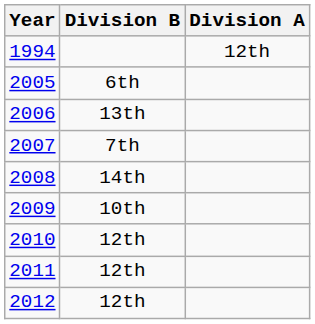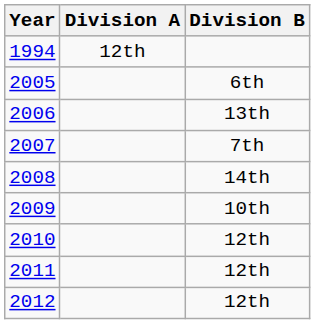 <table class="wikitable" style="text-align:center">
 <tr>
 <th>Year</th>
+<th>Division A</th>
 <th>Division B</th>
-<th>Division A</th>
 </tr>
 <tr>
 <td><a href='#'>1994</a></td>
+<td>12th</td>
+<td></td>
+</tr>
+<tr>
+<td><a href='#'>2005</a></td>
+<td></td>
+<td>6th</td>
+</tr>
+<tr>
+<td><a href='#'>2006</a></td>
+<td></td>
+<td>13th</td>
+</tr>
+<tr>
+<td><a href='#'>2007</a></td>
+<td></td>
+<td>7th</td>
+</tr>
+<tr>
+<td><a href='#'>2008</a></td>
+<td></td>
+<td>14th</td>
+</tr>
+<tr>
+<td><a href='#'>2009</a></td>
+<td></td>
+<td>10th</td>
+</tr>
+<tr>
+<td><a href='#'>2010</a></td>
 <td></td>
 <td>12th</td>
 </tr>
 <tr>
-<td><a href='#'>2005</a></td>
-<td>6th</td>
+<td><a href='#'>2011</a></td>
 <td></td>
-</tr>
-<tr>
-<td><a href='#'>2006</a></td>
-<td>13th</td>
-<td></td>
-</tr>
-<tr>
-<td><a href='#'>2007</a></td>
-<td>7th</td>
-<td></td>
-</tr>
-<tr>
-<td><a href='#'>2008</a></td>
-<td>14th</td>
-<td></td>
-</tr>
-<tr>
-<td><a href='#'>2009</a></td>
-<td>10th</td>
-<td></td>
-</tr>
-<tr>
-<td><a href='#'>2010</a></td>
 <td>12th</td>
-<td></td>
-</tr>
-<tr>
-<td><a href='#'>2011</a></td>
-<td>12th</td>
-<td></td>
 </tr>
 <tr>
 <td><a href='#'>2012</a></td>
+<td></td>
 <td>12th</td>
-<td></td>
 </tr>
 </table>
